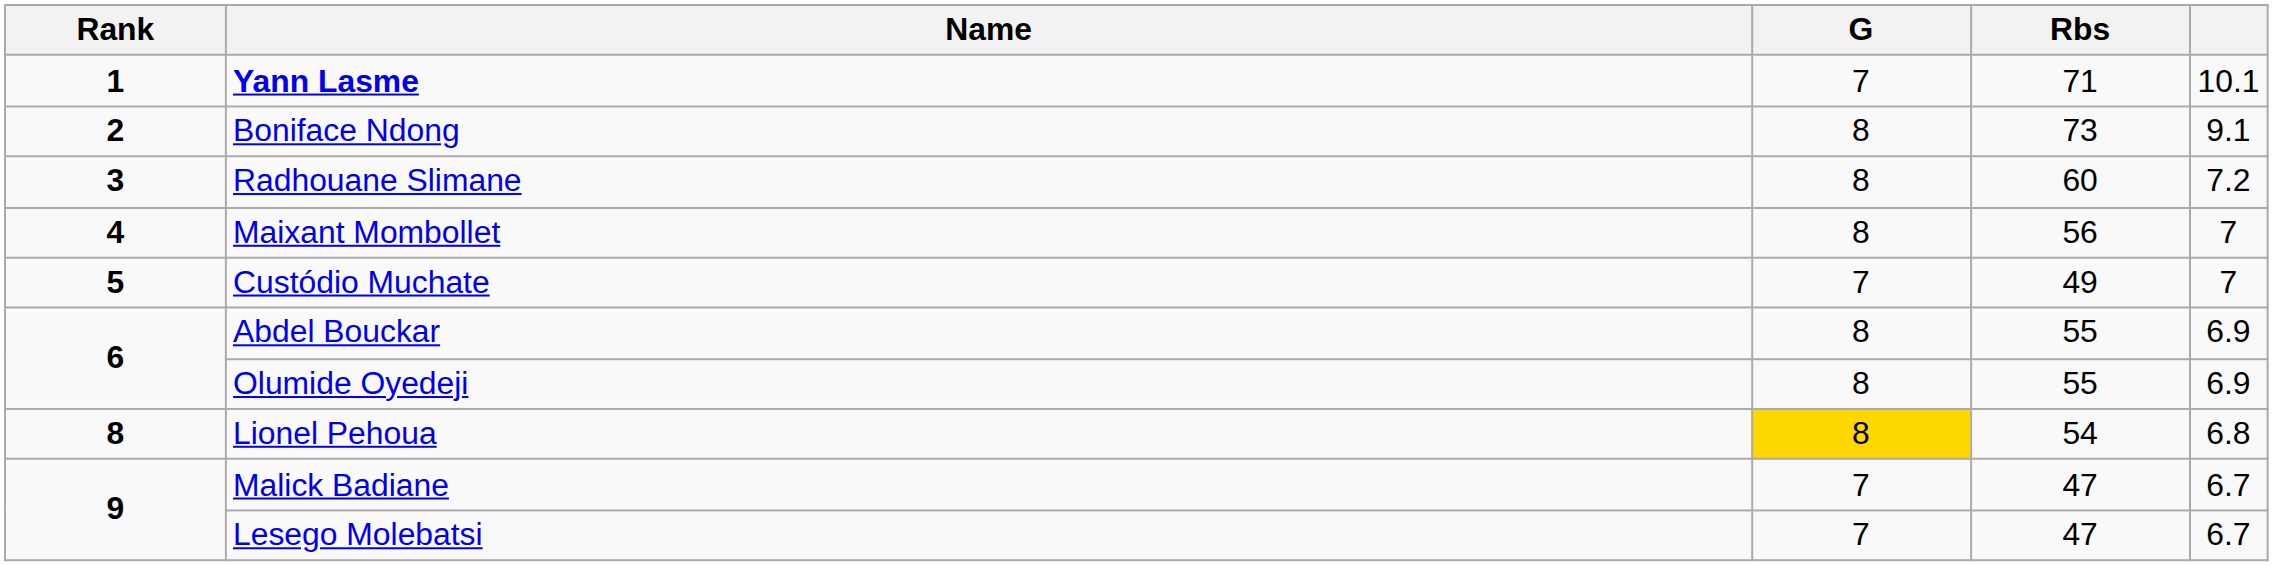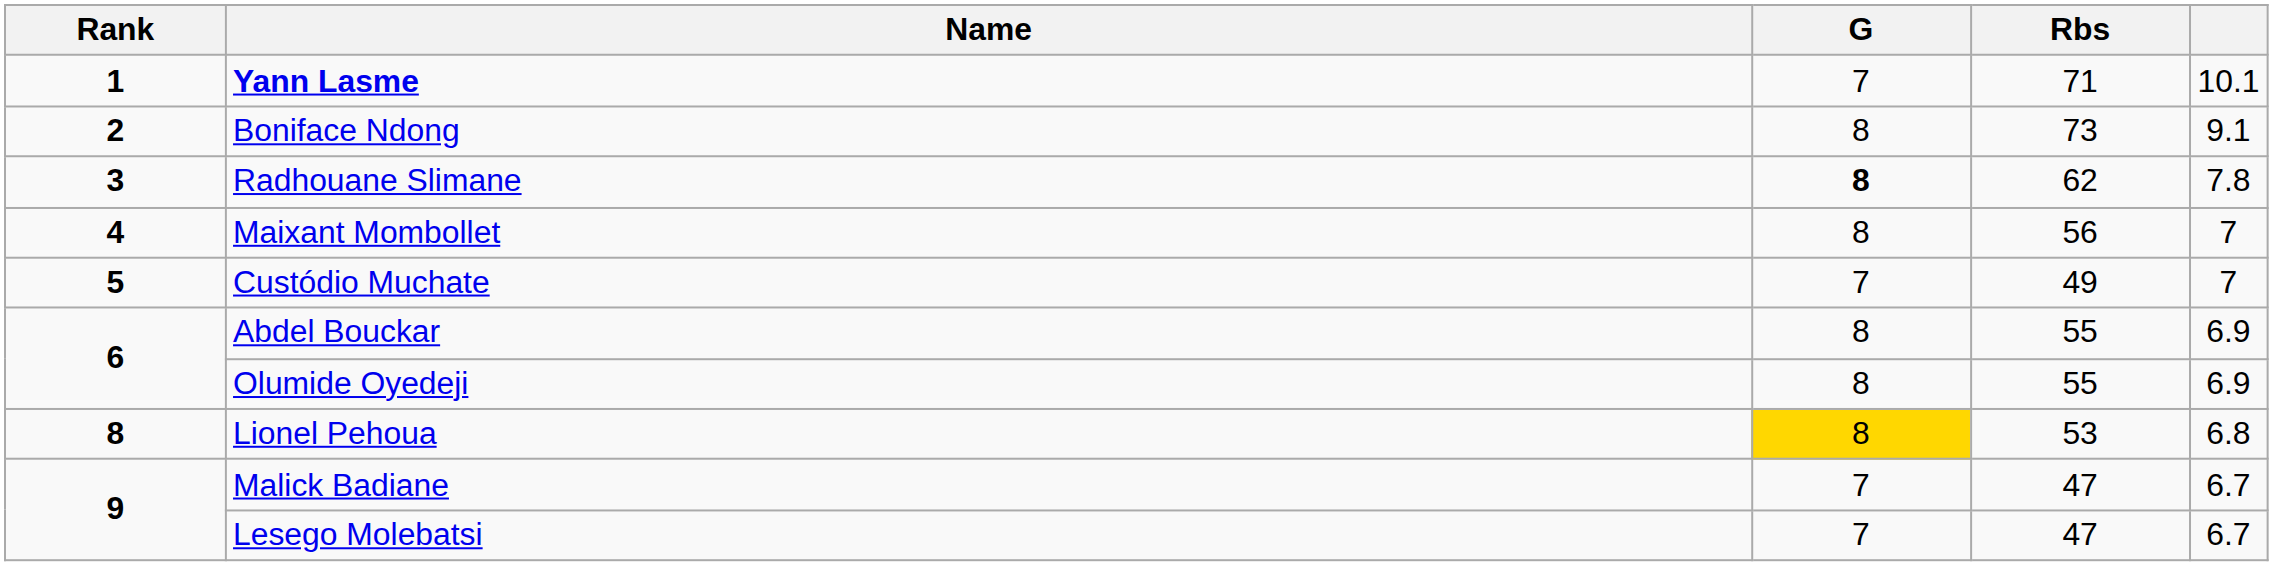 <table class="wikitable" style="width:90%;">
 <tr>
 <th style="width:10%;">Rank</th>
 <th style="width:70%;">Name</th>
 <th style="width:10%;">G</th>
 <th style="width:10%;">Rbs</th>
 <th style="width:10%;"></th>
 </tr>
 <tr align=center>
 <td><strong>1</strong></td>
 <td align=left> <strong><a href='#'>Yann Lasme</a></strong></td>
 <td>7</td>
 <td>71</td>
 <td>10.1</td>
 </tr>
 <tr align=center>
 <td><strong>2</strong></td>
 <td align=left> <a href='#'>Boniface Ndong</a></td>
 <td>8</td>
 <td>73</td>
 <td>9.1</td>
 </tr>
 <tr align=center>
 <td><strong>3</strong></td>
 <td align=left> <a href='#'>Radhouane Slimane</a></td>
-<td>8</td>
-<td>60</td>
-<td>7.2</td>
+<td><strong>8</strong></td>
+<td>62</td>
+<td>7.8</td>
 </tr>
 <tr align=center>
 <td><strong>4</strong></td>
 <td align=left> <a href='#'>Maixant Mombollet</a></td>
 <td>8</td>
 <td>56</td>
 <td>7</td>
 </tr>
 <tr align=center>
 <td><strong>5</strong></td>
 <td align=left> <a href='#'>Custódio Muchate</a></td>
 <td>7</td>
 <td>49</td>
 <td>7</td>
 </tr>
 <tr align=center>
 <td rowspan=2><strong>6</strong></td>
 <td align=left> <a href='#'>Abdel Bouckar</a></td>
 <td>8</td>
 <td>55</td>
 <td>6.9</td>
 </tr>
 <tr align=center>
 <td align=left> <a href='#'>Olumide Oyedeji</a></td>
 <td>8</td>
 <td>55</td>
 <td>6.9</td>
 </tr>
 <tr align=center>
 <td><strong>8</strong></td>
 <td align=left> <a href='#'>Lionel Pehoua</a></td>
 <td style="background: gold;">8</td>
-<td>54</td>
+<td>53</td>
 <td>6.8</td>
 </tr>
 <tr align=center>
 <td rowspan=2><strong>9</strong></td>
 <td align=left> <a href='#'>Malick Badiane</a></td>
 <td>7</td>
 <td>47</td>
 <td>6.7</td>
 </tr>
 <tr align=center>
 <td align=left> <a href='#'>Lesego Molebatsi</a></td>
 <td>7</td>
 <td>47</td>
 <td>6.7</td>
 </tr>
 </table>
